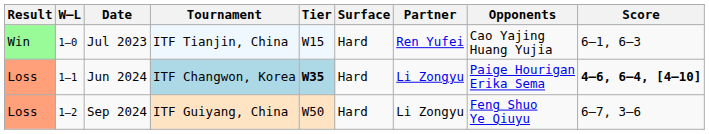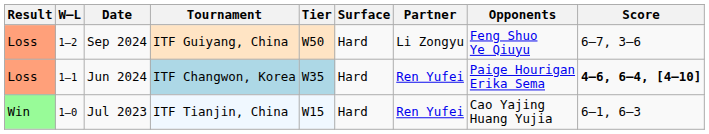 <table class="sortable wikitable">
 <tr>
 <th>Result</th>
 <th class="unsortable">W–L</th>
 <th>Date</th>
 <th>Tournament</th>
 <th>Tier</th>
 <th>Surface</th>
 <th>Partner</th>
 <th>Opponents</th>
 <th class="unsortable">Score</th>
 </tr>
 <tr>
+<td bgcolor="FFA07A">Loss</td>
+<td><small>1–2</small></td>
+<td>Sep 2024</td>
+<td style="background:#ffe4c4;">ITF Guiyang, China</td>
+<td style="background:#ffe4c4;">W50</td>
+<td>Hard</td>
+<td> Li Zongyu</td>
+<td> <a href='#'>Feng Shuo</a> <br>  <a href='#'>Ye Qiuyu</a></td>
+<td>6–7, 3–6</td>
+</tr>
+<tr>
+<td bgcolor="FFA07A">Loss</td>
+<td><small>1–1</small></td>
+<td>Jun 2024</td>
+<td style="background:lightblue;">ITF Changwon, Korea</td>
+<td style="background:lightblue;">W35</td>
+<td>Hard</td>
+<td> <a href='#'>Ren Yufei</a></td>
+<td> <a href='#'>Paige Hourigan</a> <br>  <a href='#'>Erika Sema</a></td>
+<td><strong>4–6, 6–4, [4–10]</strong></td>
+</tr>
+<tr>
 <td style="background:#98FB98;">Win</td>
 <td><small>1–0</small></td>
 <td>Jul 2023</td>
 <td style="background:#f0f8ff;">ITF Tianjin, China</td>
 <td style="background:#f0f8ff;">W15</td>
 <td>Hard</td>
 <td> <a href='#'>Ren Yufei</a></td>
 <td> Cao Yajing <br>  Huang Yujia</td>
 <td>6–1, 6–3</td>
 </tr>
-<tr>
-<td bgcolor="FFA07A">Loss</td>
-<td><small>1–1</small></td>
-<td>Jun 2024</td>
-<td style="background:lightblue;">ITF Changwon, Korea</td>
-<td style="background:lightblue;"><strong>W35</strong></td>
-<td>Hard</td>
-<td> <a href='#'>Li Zongyu</a></td>
-<td> <a href='#'>Paige Hourigan</a> <br>  <a href='#'>Erika Sema</a></td>
-<td><strong>4–6, 6–4, [4–10]</strong></td>
-</tr>
-<tr>
-<td bgcolor="FFA07A">Loss</td>
-<td><small>1–2</small></td>
-<td>Sep 2024</td>
-<td style="background:#ffe4c4;">ITF Guiyang, China</td>
-<td style="background:#ffe4c4;">W50</td>
-<td>Hard</td>
-<td> Li Zongyu</td>
-<td> <a href='#'>Feng Shuo</a> <br>  <a href='#'>Ye Qiuyu</a></td>
-<td>6–7, 3–6</td>
-</tr>
 </table>
